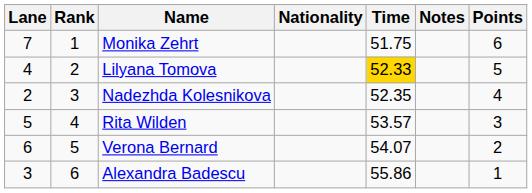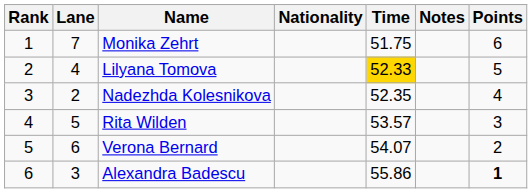 <table class="wikitable sortable" style="text-align:center">
 <tr>
+<th>Rank</th>
 <th>Lane</th>
-<th>Rank</th>
 <th>Name</th>
 <th>Nationality</th>
 <th>Time</th>
 <th>Notes</th>
 <th>Points</th>
 </tr>
 <tr>
+<td>1</td>
 <td>7</td>
-<td>1</td>
 <td align=left><a href='#'>Monika Zehrt</a></td>
 <td align=left></td>
 <td>51.75</td>
 <td></td>
 <td>6</td>
 </tr>
 <tr>
+<td>2</td>
 <td>4</td>
-<td>2</td>
 <td align=left><a href='#'>Lilyana Tomova</a></td>
 <td align=left></td>
 <td style="background: gold;">52.33</td>
 <td></td>
 <td>5</td>
 </tr>
 <tr>
+<td>3</td>
 <td>2</td>
-<td>3</td>
 <td align=left><a href='#'>Nadezhda Kolesnikova</a></td>
 <td align=left></td>
 <td>52.35</td>
 <td></td>
 <td>4</td>
 </tr>
 <tr>
+<td>4</td>
 <td>5</td>
-<td>4</td>
 <td align=left><a href='#'>Rita Wilden</a></td>
 <td align=left></td>
 <td>53.57</td>
 <td></td>
 <td>3</td>
 </tr>
 <tr>
+<td>5</td>
 <td>6</td>
-<td>5</td>
 <td align=left><a href='#'>Verona Bernard</a></td>
 <td align=left></td>
 <td>54.07</td>
 <td></td>
 <td>2</td>
 </tr>
 <tr>
+<td>6</td>
 <td>3</td>
-<td>6</td>
 <td align=left><a href='#'>Alexandra Badescu</a></td>
 <td align=left></td>
 <td>55.86</td>
 <td></td>
-<td>1</td>
+<td><strong>1</strong></td>
 </tr>
 </table>
